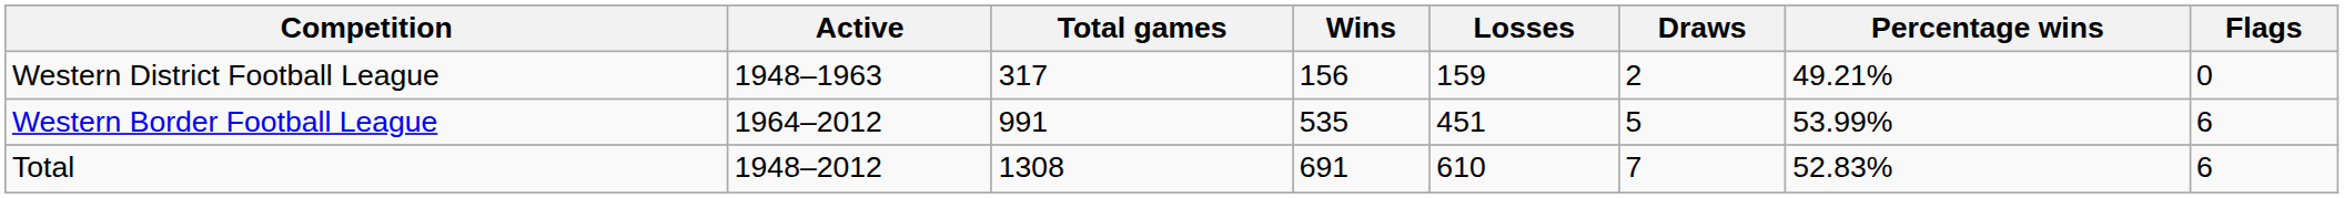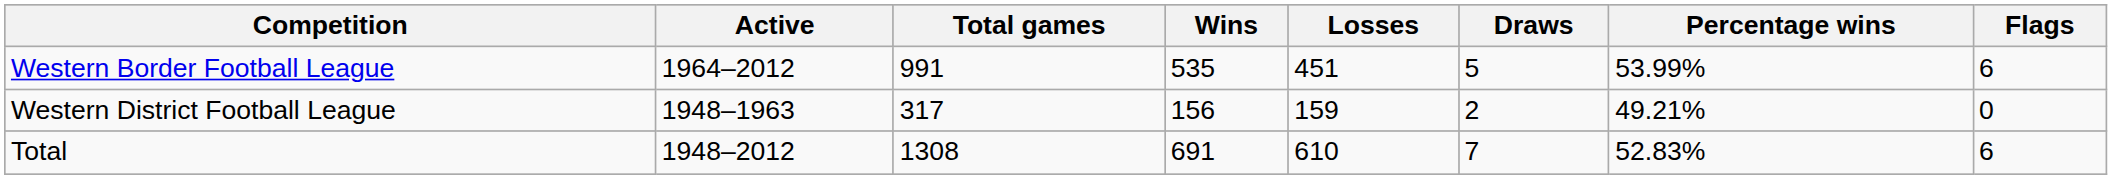 <table class="wikitable sortable" " style="width:80%;">
 <tr>
 <th>Competition</th>
 <th>Active</th>
 <th>Total games</th>
 <th>Wins</th>
 <th>Losses</th>
 <th>Draws</th>
 <th>Percentage wins</th>
 <th>Flags</th>
 </tr>
 <tr>
+<td><a href='#'>Western Border Football League</a></td>
+<td>1964–2012</td>
+<td>991</td>
+<td>535</td>
+<td>451</td>
+<td>5</td>
+<td>53.99%</td>
+<td>6</td>
+</tr>
+<tr>
 <td>Western District Football League</td>
 <td>1948–1963</td>
 <td>317</td>
 <td>156</td>
 <td>159</td>
 <td>2</td>
 <td>49.21%</td>
 <td>0</td>
-</tr>
-<tr>
-<td><a href='#'>Western Border Football League</a></td>
-<td>1964–2012</td>
-<td>991</td>
-<td>535</td>
-<td>451</td>
-<td>5</td>
-<td>53.99%</td>
-<td>6</td>
 </tr>
 <tr>
 <td>Total</td>
 <td>1948–2012</td>
 <td>1308</td>
 <td>691</td>
 <td>610</td>
 <td>7</td>
 <td>52.83%</td>
 <td>6</td>
 </tr>
 </table>
